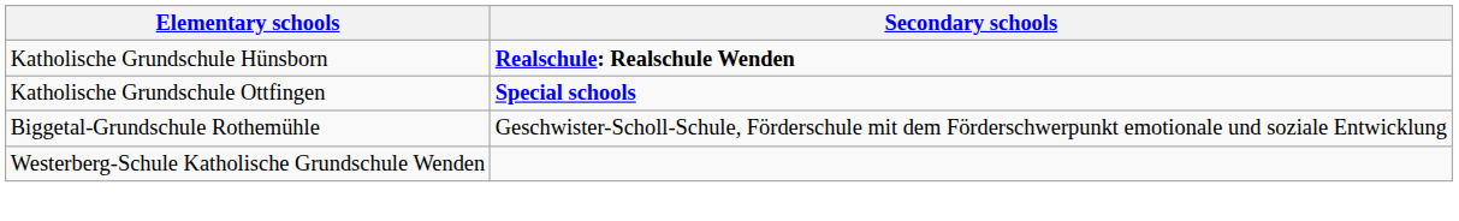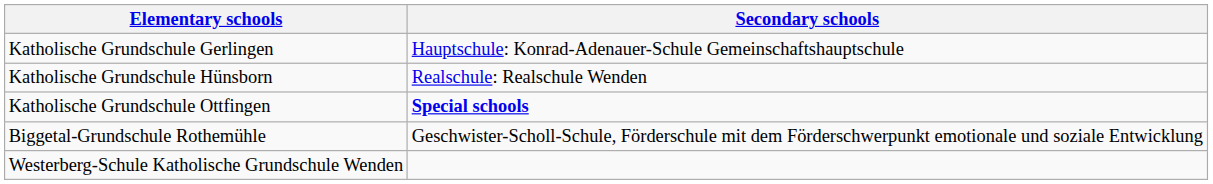 <table class="wikitable">
 <tr>
 <th class="bgcolor6"><a href='#'>Elementary schools</a></th>
 <th class="bgcolor8"><a href='#'>Secondary schools</a></th>
 </tr>
 <tr>
+<td class="bgcolor6">Katholische Grundschule Gerlingen</td>
+<td class="bgcolor8"><a href='#'>Hauptschule</a>: Konrad-Adenauer-Schule Gemeinschaftshauptschule</td>
+</tr>
+<tr>
 <td class="bgcolor6">Katholische Grundschule Hünsborn</td>
-<td class="bgcolor8"><strong><a href='#'>Realschule</a>: Realschule Wenden</strong></td>
+<td class="bgcolor8"><a href='#'>Realschule</a>: Realschule Wenden</td>
 </tr>
 <tr>
 <td class="bgcolor6">Katholische Grundschule Ottfingen</td>
 <td class="bgcolor8"><strong><a href='#'>Special schools</a></strong></td>
 </tr>
 <tr>
 <td class="bgcolor6">Biggetal-Grundschule Rothemühle</td>
 <td class="bgcolor8">Geschwister-Scholl-Schule, Förderschule mit dem Förderschwerpunkt emotionale und soziale Entwicklung</td>
 </tr>
 <tr>
 <td class="bgcolor6">Westerberg-Schule Katholische Grundschule Wenden</td>
 <td class="bgcolor8"></td>
 </tr>
 </table>
